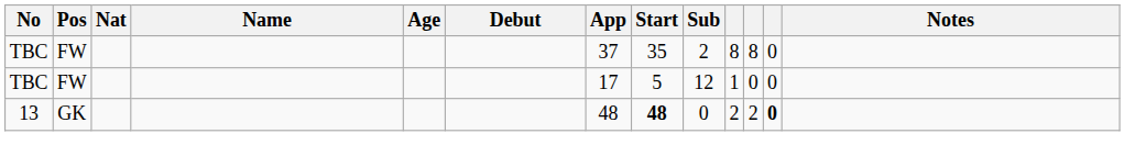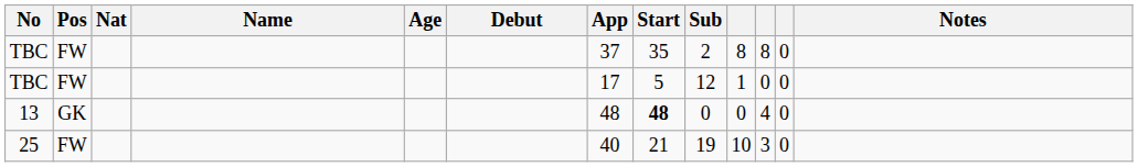 <table class="wikitable sortable" style="text-align:center">
 <tr>
 <th style="text-align:center; width: 6pt;">No</th>
 <th style="text-align:center; width: 6pt;">Pos</th>
 <th style="text-align:center; width: 6pt;">Nat</th>
 <th style="text-align:center; width: 160pt;">Name</th>
 <th style="text-align:center; width: 6pt;">Age</th>
 <th style="text-align:center; width: 80pt;">Debut</th>
 <th style="text-align:center; width: 6pt;">App</th>
 <th style="text-align:center; width: 6pt;">Start</th>
 <th style="text-align:center; width: 6pt;">Sub</th>
 <th style="text-align:center; width: 6pt;"></th>
 <th style="text-align:center; width: 6pt;"></th>
 <th style="text-align:center; width: 6pt;"></th>
 <th style="text-align:center; width: 200pt;">Notes</th>
 </tr>
 <tr>
 <td>TBC</td>
 <td>FW</td>
 <td></td>
 <td></td>
 <td></td>
 <td></td>
 <td>37</td>
 <td>35</td>
 <td>2</td>
 <td>8</td>
 <td>8</td>
 <td>0</td>
 <td></td>
 </tr>
 <tr>
 <td>TBC</td>
 <td>FW</td>
 <td></td>
 <td></td>
 <td></td>
 <td></td>
 <td>17</td>
 <td>5</td>
 <td>12</td>
 <td>1</td>
 <td>0</td>
 <td>0</td>
 <td></td>
 </tr>
 <tr>
 <td>13</td>
 <td>GK</td>
 <td></td>
 <td></td>
 <td></td>
 <td></td>
 <td>48</td>
 <td><strong>48</strong></td>
 <td>0</td>
-<td>2</td>
-<td>2</td>
-<td><strong>0</strong></td>
+<td>0</td>
+<td>4</td>
+<td>0</td>
+<td></td>
+</tr>
+<tr>
+<td>25</td>
+<td>FW</td>
+<td></td>
+<td></td>
+<td></td>
+<td></td>
+<td>40</td>
+<td>21</td>
+<td>19</td>
+<td>10</td>
+<td>3</td>
+<td>0</td>
 <td></td>
 </tr>
 </table>
